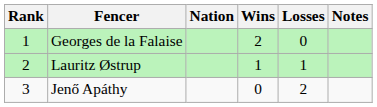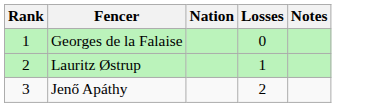 <table class="wikitable sortable" style="text-align:center">
 <tr>
 <th>Rank</th>
 <th>Fencer</th>
 <th>Nation</th>
-<th>Wins</th>
 <th>Losses</th>
 <th>Notes</th>
 </tr>
 <tr bgcolor=bbf3bb>
 <td>1</td>
 <td align=left>Georges de la Falaise</td>
 <td align=left></td>
-<td>2</td>
 <td>0</td>
 <td></td>
 </tr>
 <tr bgcolor=bbf3bb>
 <td>2</td>
 <td align=left>Lauritz Østrup</td>
 <td align=left></td>
 <td>1</td>
-<td>1</td>
 <td></td>
 </tr>
 <tr>
 <td>3</td>
 <td align=left>Jenő Apáthy</td>
 <td align=left></td>
-<td>0</td>
 <td>2</td>
 <td></td>
 </tr>
 </table>
